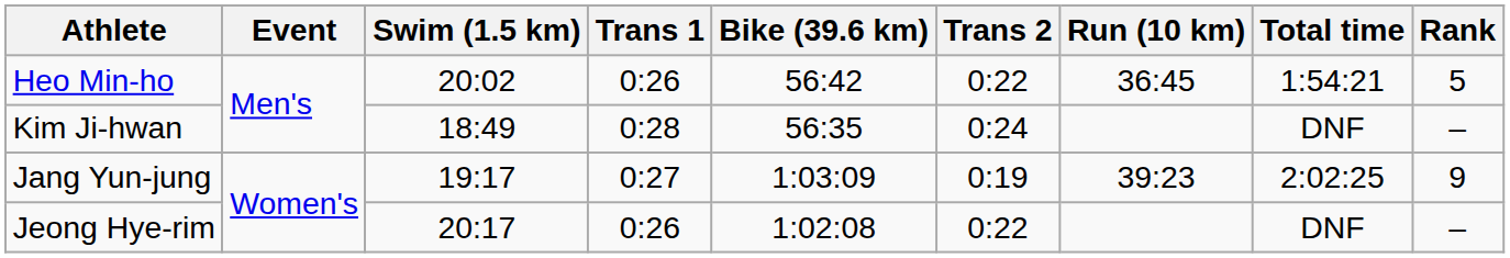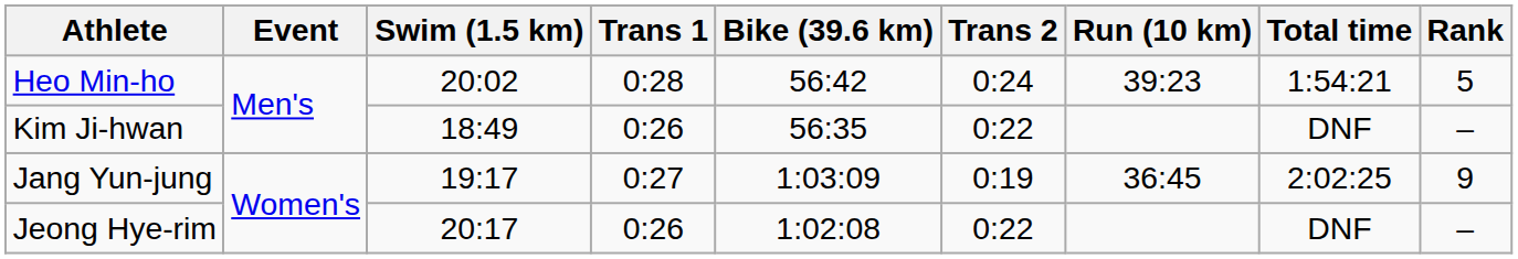 <table class=wikitable style=font-size:90%;text-align:center>
 <tr>
 <th>Athlete</th>
 <th>Event</th>
 <th>Swim (1.5 km)</th>
 <th>Trans 1</th>
 <th>Bike (39.6 km)</th>
 <th>Trans 2</th>
 <th>Run (10 km)</th>
 <th>Total time</th>
 <th>Rank</th>
 </tr>
 <tr>
 <td align=left><a href='#'>Heo Min-ho</a></td>
 <td align=left rowspan=2><a href='#'>Men's</a></td>
 <td>20:02</td>
-<td>0:26</td>
+<td>0:28</td>
 <td>56:42</td>
-<td>0:22</td>
-<td>36:45</td>
+<td>0:24</td>
+<td>39:23</td>
 <td>1:54:21</td>
 <td>5</td>
 </tr>
 <tr>
 <td align=left>Kim Ji-hwan</td>
 <td>18:49</td>
-<td>0:28</td>
+<td>0:26</td>
 <td>56:35</td>
-<td>0:24</td>
+<td>0:22</td>
 <td></td>
 <td>DNF</td>
 <td>–</td>
 </tr>
 <tr>
 <td align=left>Jang Yun-jung</td>
 <td align=left rowspan=2><a href='#'>Women's</a></td>
 <td>19:17</td>
 <td>0:27</td>
 <td>1:03:09</td>
 <td>0:19</td>
-<td>39:23</td>
+<td>36:45</td>
 <td>2:02:25</td>
 <td>9</td>
 </tr>
 <tr>
 <td align=left>Jeong Hye-rim</td>
 <td>20:17</td>
 <td>0:26</td>
 <td>1:02:08</td>
 <td>0:22</td>
 <td></td>
 <td>DNF</td>
 <td>–</td>
 </tr>
 </table>
